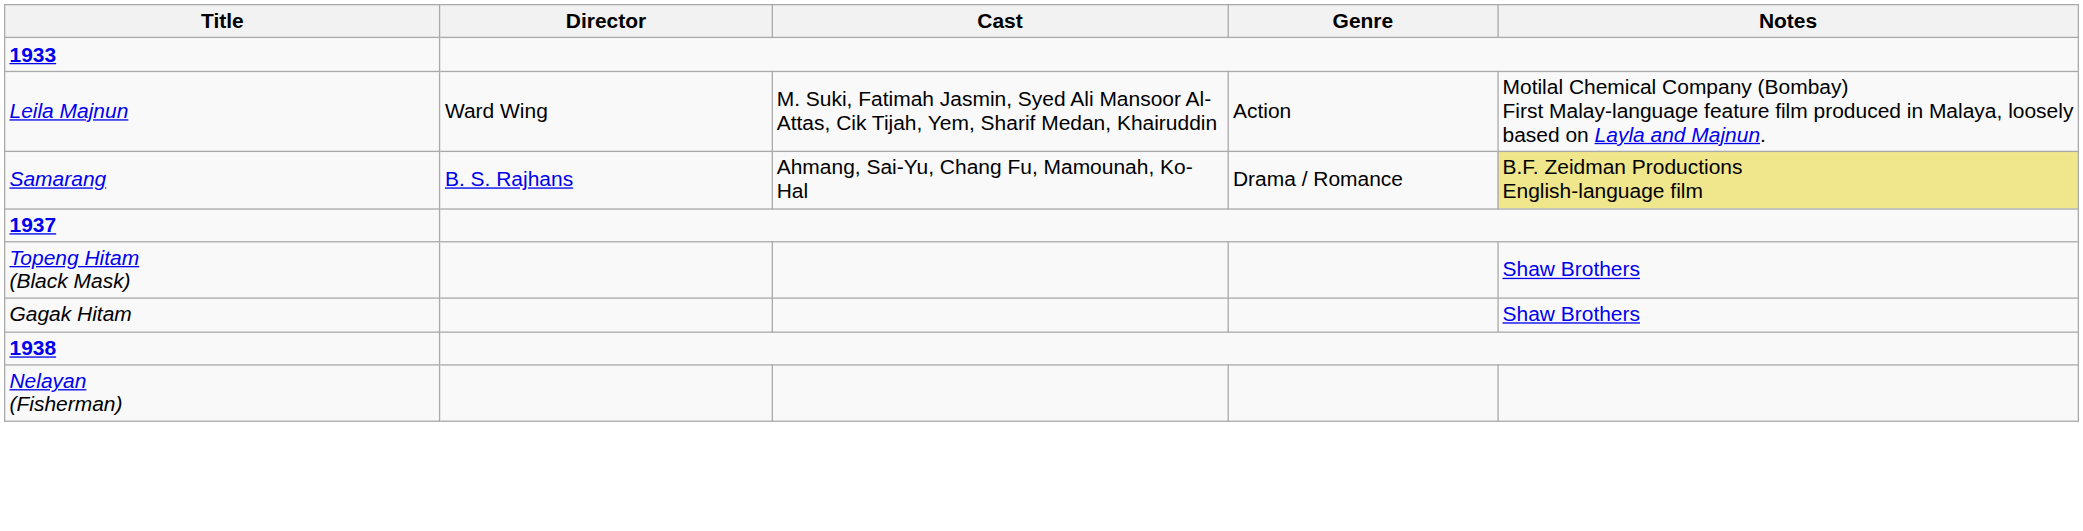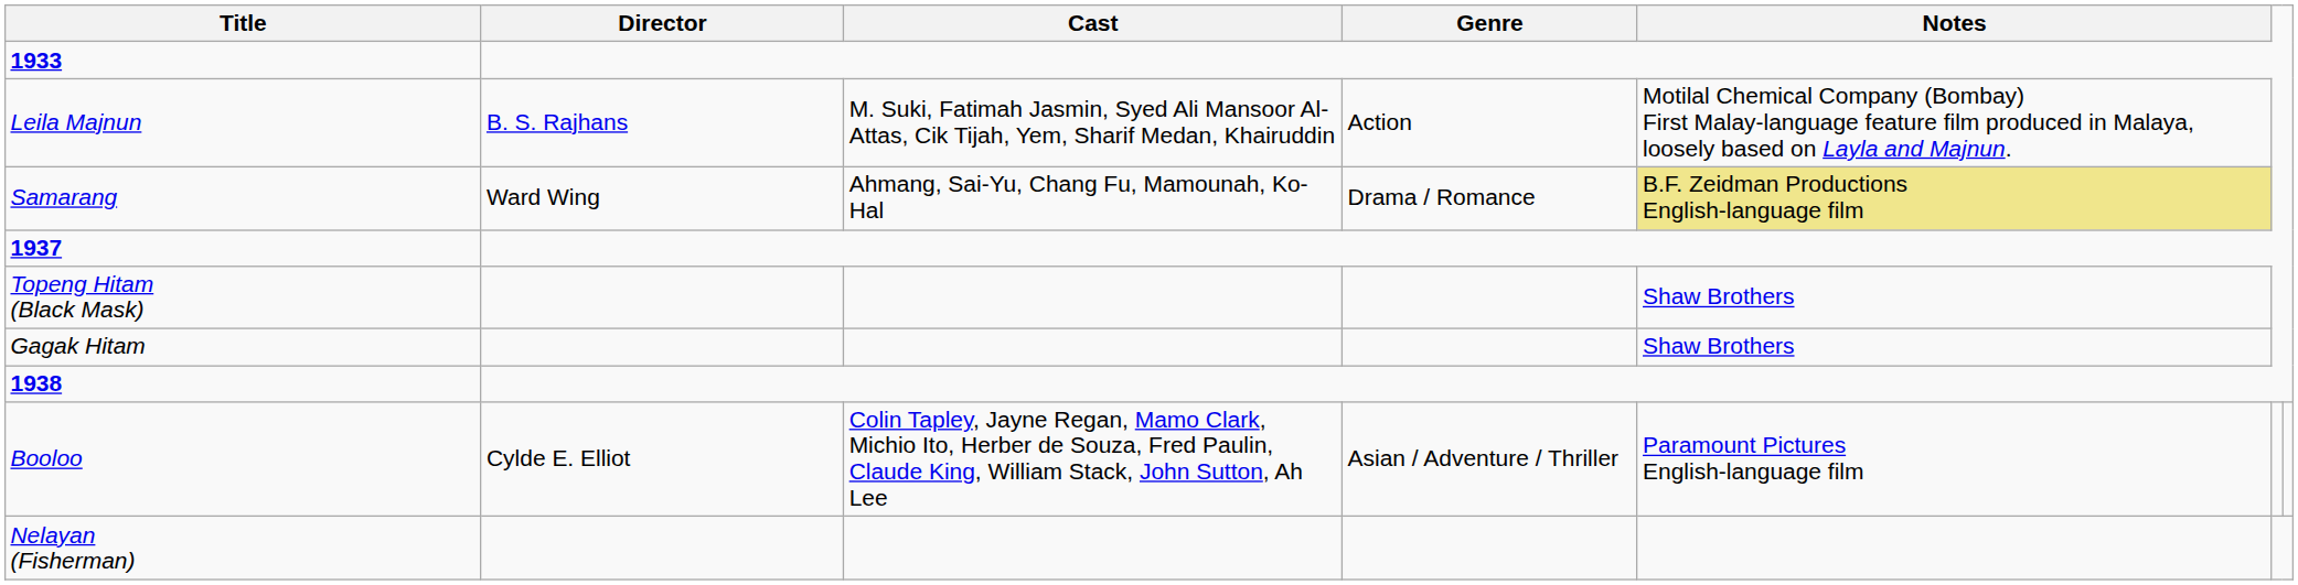 <table class="wikitable" width= "100%">
 <tr>
 <th width=21%>Title</th>
 <th width=16%>Director</th>
 <th width=22%>Cast</th>
 <th width=13%>Genre</th>
 <th width=28%>Notes</th>
 </tr>
 <tr>
 <td><strong><a href='#'>1933</a></strong></td>
 </tr>
 <tr>
 <td><em><a href='#'>Leila Majnun</a></em></td>
-<td>Ward Wing</td>
+<td><a href='#'>B. S. Rajhans</a></td>
 <td>M. Suki, Fatimah Jasmin, Syed Ali Mansoor Al-Attas, Cik Tijah, Yem, Sharif Medan, Khairuddin</td>
 <td>Action</td>
 <td>Motilal Chemical Company (Bombay)<br>First Malay-language feature film produced in Malaya, loosely based on <em><a href='#'>Layla and Majnun</a></em>.</td>
 </tr>
 <tr>
 <td><em><a href='#'>Samarang</a></em></td>
-<td><a href='#'>B. S. Rajhans</a></td>
+<td>Ward Wing</td>
 <td>Ahmang, Sai-Yu, Chang Fu, Mamounah, Ko-Hal</td>
 <td>Drama / Romance</td>
 <td style="background: khaki;">B.F. Zeidman Productions<br>English-language film</td>
 </tr>
 <tr>
 <td><strong><a href='#'>1937</a></strong></td>
 </tr>
 <tr>
 <td><em><a href='#'>Topeng Hitam</a><br>(Black Mask)</em></td>
 <td></td>
 <td></td>
 <td></td>
 <td><a href='#'>Shaw Brothers</a></td>
 </tr>
 <tr>
 <td><em>Gagak Hitam</em></td>
 <td></td>
 <td></td>
 <td></td>
 <td><a href='#'>Shaw Brothers</a></td>
 </tr>
 <tr>
 <td><strong><a href='#'>1938</a></strong></td>
 </tr>
 <tr>
+<td><em><a href='#'>Booloo</a></em></td>
+<td>Cylde E. Elliot</td>
+<td><a href='#'>Colin Tapley</a>, Jayne Regan, <a href='#'>Mamo Clark</a>, Michio Ito, Herber de Souza, Fred Paulin, <a href='#'>Claude King</a>, William Stack, <a href='#'>John Sutton</a>, Ah Lee</td>
+<td>Asian / Adventure / Thriller</td>
+<td><a href='#'>Paramount Pictures</a><br>English-language film</td>
+<td></td>
+<td></td>
+</tr>
+<tr>
 <td><em><a href='#'>Nelayan</a><br>(Fisherman)</em></td>
 <td></td>
 <td></td>
 <td></td>
 <td></td>
 </tr>
 </table>
